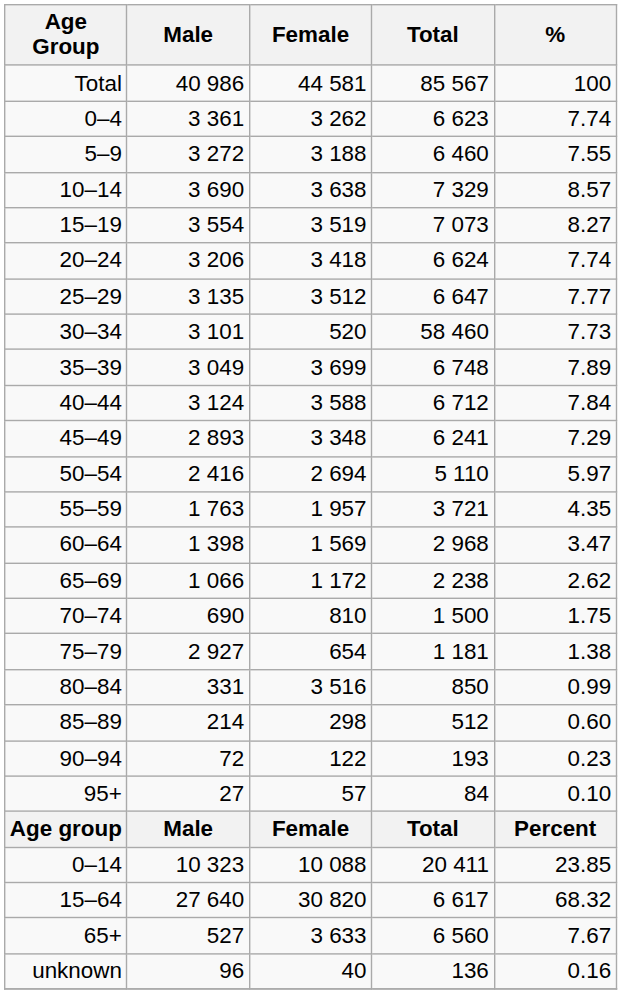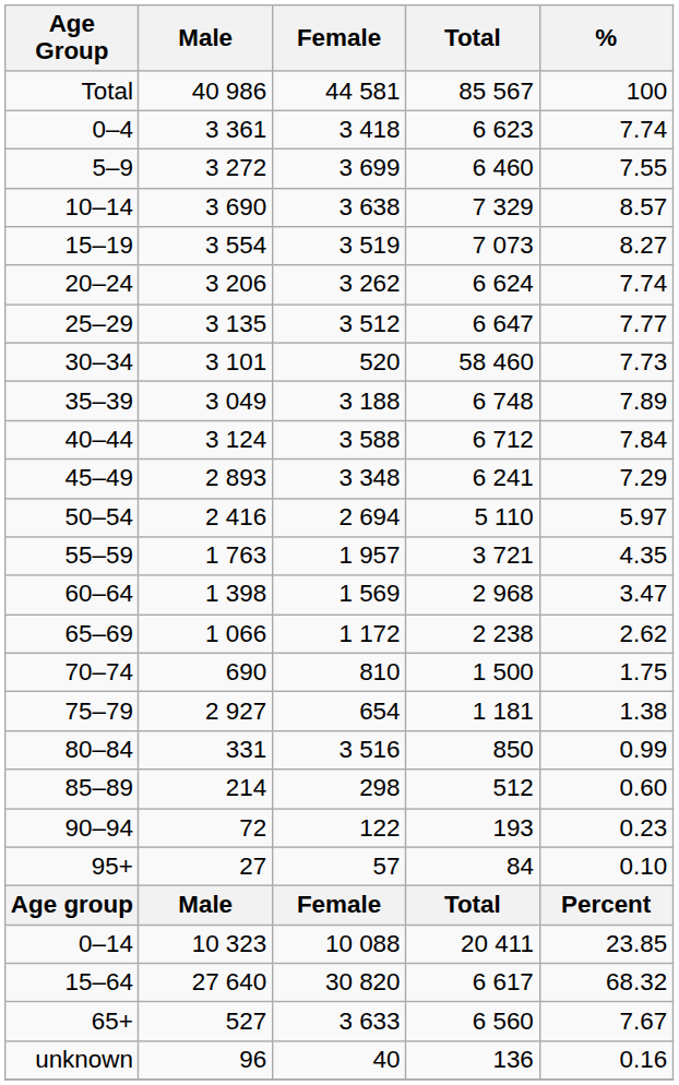 <table class="wikitable">
 <tr>
 <th width="80pt">Age Group</th>
 <th width="80pt">Male</th>
 <th width="80pt">Female</th>
 <th width="80pt">Total</th>
 <th width="80pt">%</th>
 </tr>
 <tr>
 <td align="right">Total</td>
 <td align="right">40 986</td>
 <td align="right">44 581</td>
 <td align="right">85 567</td>
 <td align="right">100</td>
 </tr>
 <tr>
 <td align="right">0–4</td>
 <td align="right">3 361</td>
-<td align="right">3 262</td>
+<td align="right">3 418</td>
 <td align="right">6 623</td>
 <td align="right">7.74</td>
 </tr>
 <tr>
 <td align="right">5–9</td>
 <td align="right">3 272</td>
-<td align="right">3 188</td>
+<td align="right">3 699</td>
 <td align="right">6 460</td>
 <td align="right">7.55</td>
 </tr>
 <tr>
 <td align="right">10–14</td>
 <td align="right">3 690</td>
 <td align="right">3 638</td>
 <td align="right">7 329</td>
 <td align="right">8.57</td>
 </tr>
 <tr>
 <td align="right">15–19</td>
 <td align="right">3 554</td>
 <td align="right">3 519</td>
 <td align="right">7 073</td>
 <td align="right">8.27</td>
 </tr>
 <tr>
 <td align="right">20–24</td>
 <td align="right">3 206</td>
-<td align="right">3 418</td>
+<td align="right">3 262</td>
 <td align="right">6 624</td>
 <td align="right">7.74</td>
 </tr>
 <tr>
 <td align="right">25–29</td>
 <td align="right">3 135</td>
 <td align="right">3 512</td>
 <td align="right">6 647</td>
 <td align="right">7.77</td>
 </tr>
 <tr>
 <td align="right">30–34</td>
 <td align="right">3 101</td>
 <td align="right">520</td>
 <td align="right">58 460</td>
 <td align="right">7.73</td>
 </tr>
 <tr>
 <td align="right">35–39</td>
 <td align="right">3 049</td>
-<td align="right">3 699</td>
+<td align="right">3 188</td>
 <td align="right">6 748</td>
 <td align="right">7.89</td>
 </tr>
 <tr>
 <td align="right">40–44</td>
 <td align="right">3 124</td>
 <td align="right">3 588</td>
 <td align="right">6 712</td>
 <td align="right">7.84</td>
 </tr>
 <tr>
 <td align="right">45–49</td>
 <td align="right">2 893</td>
 <td align="right">3 348</td>
 <td align="right">6 241</td>
 <td align="right">7.29</td>
 </tr>
 <tr>
 <td align="right">50–54</td>
 <td align="right">2 416</td>
 <td align="right">2 694</td>
 <td align="right">5 110</td>
 <td align="right">5.97</td>
 </tr>
 <tr>
 <td align="right">55–59</td>
 <td align="right">1 763</td>
 <td align="right">1 957</td>
 <td align="right">3 721</td>
 <td align="right">4.35</td>
 </tr>
 <tr>
 <td align="right">60–64</td>
 <td align="right">1 398</td>
 <td align="right">1 569</td>
 <td align="right">2 968</td>
 <td align="right">3.47</td>
 </tr>
 <tr>
 <td align="right">65–69</td>
 <td align="right">1 066</td>
 <td align="right">1 172</td>
 <td align="right">2 238</td>
 <td align="right">2.62</td>
 </tr>
 <tr>
 <td align="right">70–74</td>
 <td align="right">690</td>
 <td align="right">810</td>
 <td align="right">1 500</td>
 <td align="right">1.75</td>
 </tr>
 <tr>
 <td align="right">75–79</td>
 <td align="right">2 927</td>
 <td align="right">654</td>
 <td align="right">1 181</td>
 <td align="right">1.38</td>
 </tr>
 <tr>
 <td align="right">80–84</td>
 <td align="right">331</td>
 <td align="right">3 516</td>
 <td align="right">850</td>
 <td align="right">0.99</td>
 </tr>
 <tr>
 <td align="right">85–89</td>
 <td align="right">214</td>
 <td align="right">298</td>
 <td align="right">512</td>
 <td align="right">0.60</td>
 </tr>
 <tr>
 <td align="right">90–94</td>
 <td align="right">72</td>
 <td align="right">122</td>
 <td align="right">193</td>
 <td align="right">0.23</td>
 </tr>
 <tr>
 <td align="right">95+</td>
 <td align="right">27</td>
 <td align="right">57</td>
 <td align="right">84</td>
 <td align="right">0.10</td>
 </tr>
 <tr>
 <th width="50">Age group</th>
 <th width="80pt">Male</th>
 <th width="80">Female</th>
 <th width="80">Total</th>
 <th width="50">Percent</th>
 </tr>
 <tr>
 <td align="right">0–14</td>
 <td align="right">10 323</td>
 <td align="right">10 088</td>
 <td align="right">20 411</td>
 <td align="right">23.85</td>
 </tr>
 <tr>
 <td align="right">15–64</td>
 <td align="right">27 640</td>
 <td align="right">30 820</td>
 <td align="right">6 617</td>
 <td align="right">68.32</td>
 </tr>
 <tr>
 <td align="right">65+</td>
 <td align="right">527</td>
 <td align="right">3 633</td>
 <td align="right">6 560</td>
 <td align="right">7.67</td>
 </tr>
 <tr>
 <td align="right">unknown</td>
 <td align="right">96</td>
 <td align="right">40</td>
 <td align="right">136</td>
 <td align="right">0.16</td>
 </tr>
 <tr>
 </tr>
 </table>
